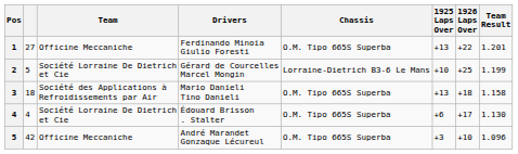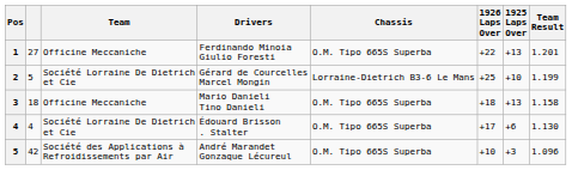 <table class="wikitable" style="font-size: 95%;">
 <tr>
 <th>Pos</th>
 <th></th>
 <th>Team</th>
 <th>Drivers</th>
 <th>Chassis</th>
+<th>1926<br>Laps<br>Over</th>
 <th>1925<br>Laps<br>Over</th>
-<th>1926<br>Laps<br>Over</th>
 <th>Team<br>Result</th>
 </tr>
 <tr>
 <th>1</th>
 <td>27</td>
 <td> Officine Meccaniche</td>
 <td> Ferdinando Minoia<br> Giulio Foresti</td>
 <td>O.M. Tipo 665S Superba</td>
+<td>+22</td>
 <td>+13</td>
-<td>+22</td>
 <td>1.201</td>
 </tr>
 <tr>
 <th>2</th>
 <td>5</td>
 <td> Société Lorraine De Dietrich<br> et Cie</td>
 <td> Gérard de Courcelles<br> Marcel Mongin</td>
 <td>Lorraine-Dietrich B3-6 Le Mans</td>
+<td>+25</td>
 <td>+10</td>
-<td>+25</td>
 <td>1.199</td>
 </tr>
 <tr>
 <th>3</th>
 <td>18</td>
-<td> Société des Applications à<br>Refroidissements par Air</td>
+<td> Officine Meccaniche</td>
 <td> Mario Danieli<br> Tino Danieli</td>
 <td>O.M. Tipo 665S Superba</td>
+<td>+18</td>
 <td>+13</td>
-<td>+18</td>
 <td>1.158</td>
 </tr>
 <tr>
 <th>4</th>
 <td>4</td>
 <td> Société Lorraine De Dietrich<br> et Cie</td>
 <td> Édouard Brisson<br> . Stalter</td>
 <td>O.M. Tipo 665S Superba</td>
+<td>+17</td>
 <td>+6</td>
-<td>+17</td>
 <td>1.130</td>
 </tr>
 <tr>
 <th>5</th>
 <td>42</td>
-<td> Officine Meccaniche</td>
+<td> Société des Applications à<br>Refroidissements par Air</td>
 <td> André Marandet<br> Gonzaque Lécureul</td>
 <td>O.M. Tipo 665S Superba</td>
+<td>+10</td>
 <td>+3</td>
-<td>+10</td>
 <td>1.096</td>
 </tr>
 </table>
